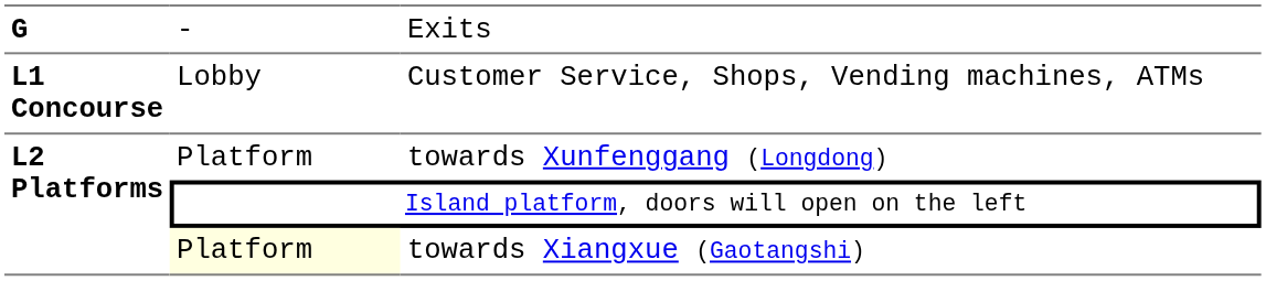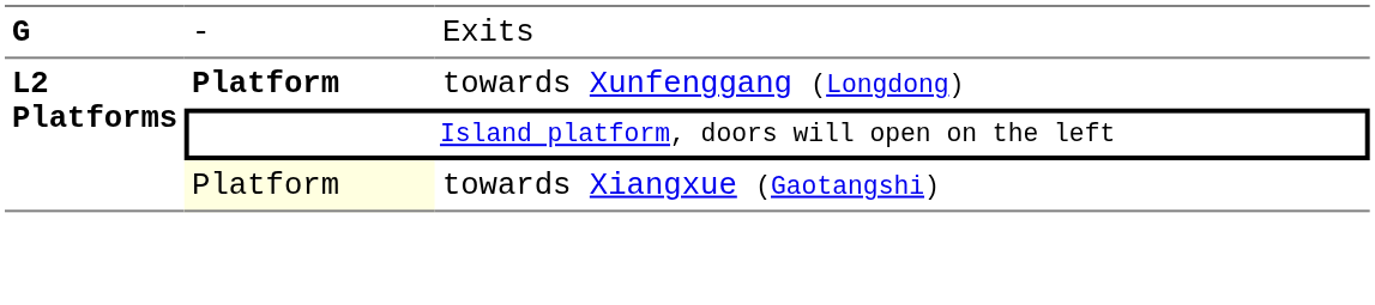 <table table border=0 cellspacing=0 cellpadding=3>
 <tr>
 <td style="vertical-align:top; border-bottom:solid 0 gray; border-top:solid 1px gray; width:50px;"><strong>G</strong></td>
 <td style="vertical-align:top; border-bottom:solid 0 gray; border-top:solid 1px gray; width:100px;">-</td>
 <td style="vertical-align:top; border-bottom:solid 0 gray; border-top:solid 1px gray; width:390px;">Exits</td>
 </tr>
-<tr style="vertical-align:top;">
-<td style="border-bottom:solid 0 gray; border-top:solid 1px gray; width:50px;"><strong>L1<br>Concourse</strong></td>
-<td style="border-bottom:solid 0 gray; border-top:solid 1px gray; width:100px;">Lobby</td>
-<td style="border-bottom:solid 0 gray; border-top:solid 1px gray; width:390px;">Customer Service, Shops, Vending machines, ATMs</td>
-</tr>
 <tr>
 <td style="vertical-align:top; border-bottom:solid 1px gray; border-top:solid 1px gray; width:50px;" rowspan="3"><strong>L2<br>Platforms</strong></td>
-<td style="border-top:solid 1px gray;">Platform </td>
+<td style="border-top:solid 1px gray;"><strong>Platform </strong></td>
 <td style="border-top:solid 1px gray;">  towards <a href='#'>Xunfenggang</a> <small>(<a href='#'>Longdong</a>)</small></td>
 </tr>
 <tr>
 <td style="border-top:solid 2px black;border-right:solid 2px black;border-left:solid 2px black;border-bottom:solid 2px black;font-size:smaller;text-align:center;" colspan=2><a href='#'>Island platform</a>, doors will open on the left</td>
 </tr>
 <tr>
 <td style="background: lightyellow; border-bottom:solid 1px gray;">Platform </td>
 <td style="border-bottom:solid 1px gray;"> towards <a href='#'>Xiangxue</a> <small>(<a href='#'>Gaotangshi</a>)</small> </td>
 </tr>
 </table>
